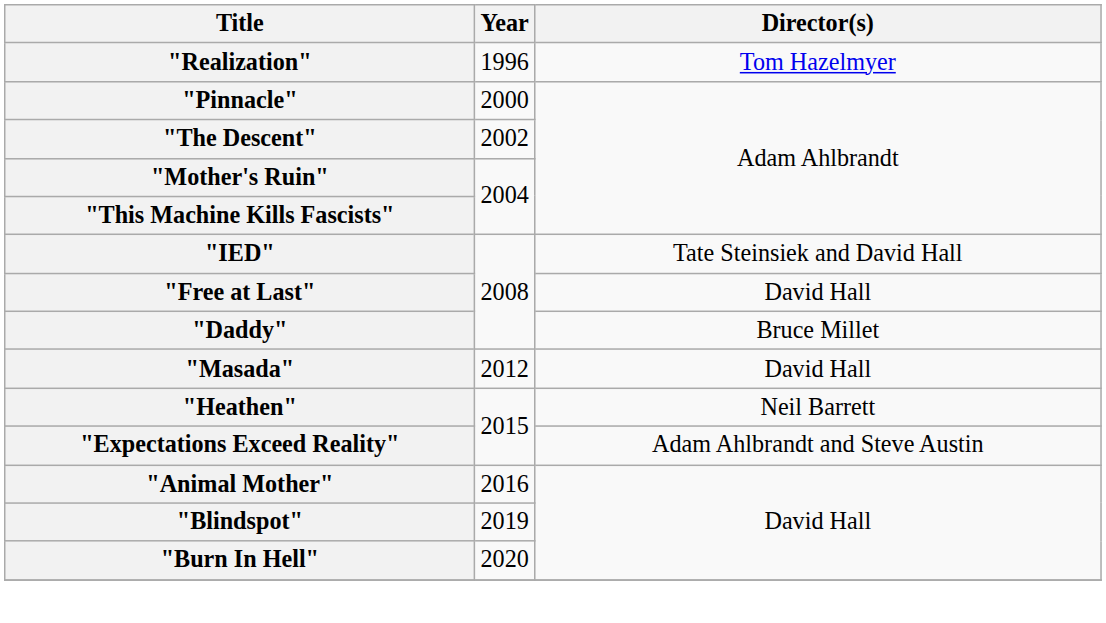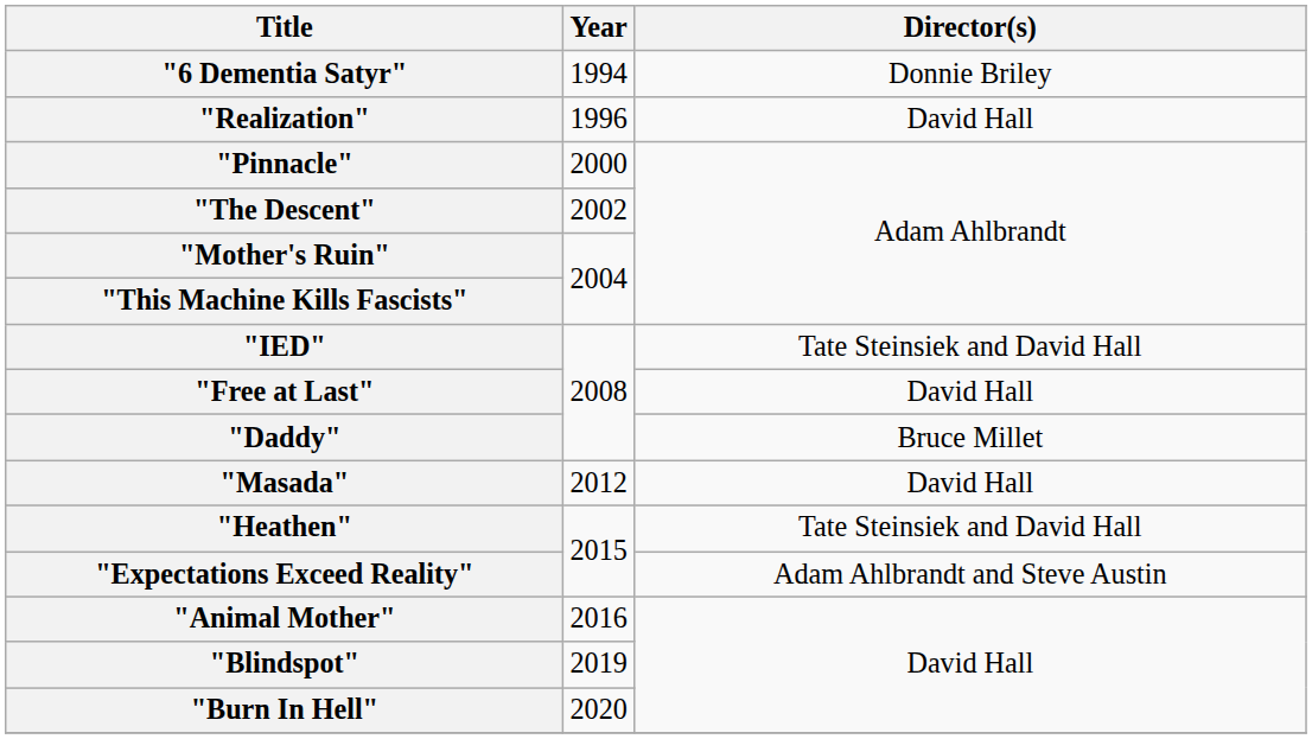 <table class="wikitable plainrowheaders" style="text-align:center;">
 <tr>
 <th scope="col" style="width:19em;">Title</th>
 <th scope="col">Year</th>
 <th scope="col" style="width:23em;">Director(s)</th>
 </tr>
 <tr>
+<th scope="row">"6 Dementia Satyr"</th>
+<td>1994</td>
+<td>Donnie Briley</td>
+</tr>
+<tr>
 <th scope="row">"Realization"</th>
 <td>1996</td>
-<td><a href='#'>Tom Hazelmyer</a></td>
+<td>David Hall</td>
 </tr>
 <tr>
 <th scope="row">"Pinnacle"</th>
 <td>2000</td>
 <td rowspan="4">Adam Ahlbrandt</td>
 </tr>
 <tr>
 <th scope="row">"The Descent"</th>
 <td>2002</td>
 </tr>
 <tr>
 <th scope="row">"Mother's Ruin"</th>
 <td rowspan="2">2004</td>
 </tr>
 <tr>
 <th scope="row">"This Machine Kills Fascists"</th>
 </tr>
 <tr>
 <th scope="row">"IED"</th>
 <td rowspan="3">2008</td>
 <td>Tate Steinsiek and David Hall</td>
 </tr>
 <tr>
 <th scope="row">"Free at Last"</th>
 <td>David Hall</td>
 </tr>
 <tr>
 <th scope="row">"Daddy"</th>
 <td>Bruce Millet</td>
 </tr>
 <tr>
 <th scope="row">"Masada"</th>
 <td>2012</td>
 <td>David Hall</td>
 </tr>
 <tr>
 <th scope="row">"Heathen"</th>
 <td rowspan="2">2015</td>
-<td>Neil Barrett</td>
+<td>Tate Steinsiek and David Hall</td>
 </tr>
 <tr>
 <th scope="row">"Expectations Exceed Reality"</th>
 <td>Adam Ahlbrandt and Steve Austin</td>
 </tr>
 <tr>
 <th scope="row">"Animal Mother"</th>
 <td>2016</td>
 <td rowspan="3">David Hall</td>
 </tr>
 <tr>
 <th scope="row">"Blindspot"</th>
 <td>2019</td>
 </tr>
 <tr>
 <th scope="row">"Burn In Hell"</th>
 <td>2020</td>
 </tr>
 <tr>
 </tr>
 </table>
